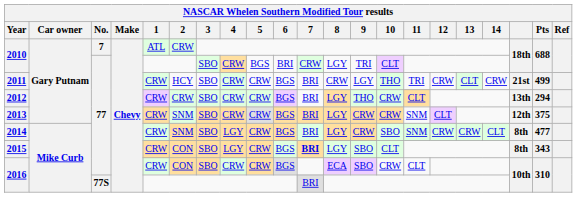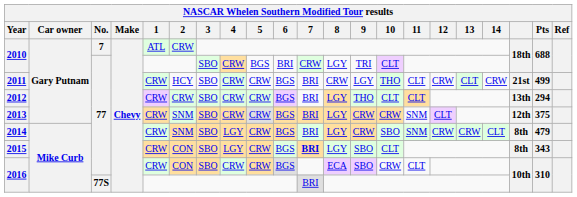 <table class="wikitable" style="text-align:center; font-size:75%">
 <tr>
 <th colspan=21><a href='#'>NASCAR Whelen Southern Modified Tour</a> results</th>
 </tr>
 <tr>
 <th>Year</th>
 <th>Car owner</th>
 <th>No.</th>
 <th>Make</th>
 <th>1</th>
 <th>2</th>
 <th>3</th>
 <th>4</th>
 <th>5</th>
 <th>6</th>
 <th>7</th>
 <th>8</th>
 <th>9</th>
 <th>10</th>
 <th>11</th>
 <th>12</th>
 <th>13</th>
 <th>14</th>
 <th></th>
 <th>Pts</th>
 <th>Ref</th>
 </tr>
 <tr>
 <th rowspan=2><a href='#'>2010</a></th>
 <th rowspan=5>Gary Putnam</th>
 <th>7</th>
 <th rowspan=9><a href='#'>Chevy</a></th>
 <td style="background:#DFFFDF;"><a href='#'>ATL</a><br></td>
 <td style="background:#DFFFDF;"><a href='#'>CRW</a><br></td>
 <td colspan=12></td>
 <th rowspan=2>18th</th>
 <th rowspan=2>688</th>
 <th rowspan=2></th>
 </tr>
 <tr>
 <th rowspan=7>77</th>
 <td colspan=2></td>
 <td style="background:#DFFFDF;"><a href='#'>SBO</a><br></td>
 <td style="background:#FFDF9F;"><a href='#'>CRW</a><br></td>
 <td><a href='#'>BGS</a></td>
 <td><a href='#'>BRI</a></td>
 <td style="background:#DFFFDF;"><a href='#'>CRW</a><br></td>
 <td><a href='#'>LGY</a></td>
 <td><a href='#'>TRI</a></td>
 <td style="background:#EFCFFF;"><a href='#'>CLT</a><br></td>
 <td colspan=4></td>
 </tr>
 <tr>
 <th><a href='#'>2011</a></th>
 <td style="background:#DFFFDF;"><a href='#'>CRW</a><br></td>
 <td><a href='#'>HCY</a></td>
 <td><a href='#'>SBO</a></td>
 <td style="background:#DFFFDF;"><a href='#'>CRW</a><br></td>
 <td><a href='#'>CRW</a></td>
 <td><a href='#'>BGS</a></td>
 <td><a href='#'>BRI</a></td>
 <td><a href='#'>CRW</a></td>
 <td><a href='#'>LGY</a></td>
 <td style="background:#DFFFDF;"><a href='#'>THO</a><br></td>
-<td><a href='#'>TRI</a></td>
+<td><a href='#'>CLT</a></td>
 <td><a href='#'>CRW</a></td>
 <td style="background:#DFFFDF;"><a href='#'>CLT</a><br></td>
 <td><a href='#'>CRW</a></td>
 <th>21st</th>
 <th>499</th>
 <th></th>
 </tr>
 <tr>
 <th><a href='#'>2012</a></th>
 <td style="background:#EFCFFF;"><a href='#'>CRW</a><br></td>
 <td style="background:#DFFFDF;"><a href='#'>CRW</a><br></td>
 <td style="background:#DFFFDF;"><a href='#'>SBO</a><br></td>
 <td style="background:#DFFFDF;"><a href='#'>CRW</a><br></td>
 <td style="background:#DFFFDF;"><a href='#'>CRW</a><br></td>
 <td style="background:#EFCFFF;"><a href='#'>BGS</a><br></td>
 <td><a href='#'>BRI</a></td>
 <td style="background:#FFDF9F;"><a href='#'>LGY</a><br></td>
 <td style="background:#DFFFDF;"><a href='#'>THO</a><br></td>
-<td style="background:#DFFFDF;"><a href='#'>CRW</a><br></td>
+<td style="background:#DFFFDF;"><a href='#'>CLT</a><br></td>
 <td style="background:#FFDF9F;"><a href='#'>CLT</a><br></td>
 <td colspan=3></td>
 <th>13th</th>
 <th>294</th>
 <th></th>
 </tr>
 <tr>
 <th><a href='#'>2013</a></th>
 <td style="background:#FFDF9F;"><a href='#'>CRW</a><br></td>
 <td style="background:#DFFFDF;"><a href='#'>SNM</a><br></td>
 <td style="background:#FFDF9F;"><a href='#'>SBO</a><br></td>
 <td style="background:#FFDF9F;"><a href='#'>CRW</a><br></td>
 <td style="background:#DFDFDF;"><a href='#'>CRW</a><br></td>
 <td style="background:#FFDF9F;"><a href='#'>BGS</a><br></td>
 <td style="background:#FFDF9F;"><a href='#'>BRI</a><br></td>
 <td style="background:#FFDF9F;"><a href='#'>LGY</a><br></td>
 <td style="background:#FFDF9F;"><a href='#'>CRW</a><br></td>
 <td style="background:#FFDF9F;"><a href='#'>CRW</a><br></td>
 <td><a href='#'>SNM</a></td>
 <td style="background:#EFCFFF;"><a href='#'>CLT</a><br></td>
 <td colspan=2></td>
 <th>12th</th>
 <th>375</th>
 <th></th>
 </tr>
 <tr>
 <th><a href='#'>2014</a></th>
 <th rowspan=4><a href='#'>Mike Curb</a></th>
 <td style="background:#DFFFDF;"><a href='#'>CRW</a><br></td>
 <td style="background:#FFDF9F;"><a href='#'>SNM</a><br></td>
 <td style="background:#FFDF9F;"><a href='#'>SBO</a><br></td>
 <td style="background:#FFDF9F;"><a href='#'>LGY</a><br></td>
 <td style="background:#FFDF9F;"><a href='#'>CRW</a><br></td>
 <td style="background:#FFDF9F;"><a href='#'>BGS</a><br></td>
 <td style="background:#DFFFDF;"><a href='#'>BRI</a><br></td>
 <td style="background:#FFDF9F;"><a href='#'>LGY</a><br></td>
 <td style="background:#FFDF9F;"><a href='#'>CRW</a><br></td>
 <td style="background:#DFFFDF;"><a href='#'>SBO</a><br></td>
 <td style="background:#DFFFDF;"><a href='#'>SNM</a><br></td>
 <td style="background:#DFFFDF;"><a href='#'>CRW</a><br></td>
 <td style="background:#DFFFDF;"><a href='#'>CRW</a><br></td>
 <td style="background:#DFFFDF;"><a href='#'>CLT</a><br></td>
 <th>8th</th>
-<th>477</th>
+<th>479</th>
 <th></th>
 </tr>
 <tr>
 <th><a href='#'>2015</a></th>
 <td style="background:#FFDF9F;"><a href='#'>CRW</a><br></td>
 <td style="background:#FFDF9F;"><a href='#'>CON</a><br></td>
 <td style="background:#FFDF9F;"><a href='#'>SBO</a><br></td>
 <td style="background:#FFDF9F;"><a href='#'>LGY</a><br></td>
 <td style="background:#FFDF9F;"><a href='#'>CRW</a><br></td>
 <td style="background:#DFFFDF;"><a href='#'>BGS</a><br></td>
 <td style="background:#FFDF9F;"><strong><a href='#'>BRI</a></strong><br></td>
 <td style="background:#DFFFDF;"><a href='#'>LGY</a><br></td>
 <td style="background:#DFFFDF;"><a href='#'>SBO</a><br></td>
 <td style="background:#DFFFDF;"><a href='#'>CLT</a><br></td>
 <td colspan=4></td>
 <th>8th</th>
 <th>343</th>
 <th></th>
 </tr>
 <tr>
 <th rowspan=2><a href='#'>2016</a></th>
 <td style="background:#DFFFDF;"><a href='#'>CRW</a><br></td>
 <td style="background:#FFDF9F;"><a href='#'>CON</a><br></td>
 <td style="background:#FFDF9F;"><a href='#'>SBO</a><br></td>
 <td style="background:#DFFFDF;"><a href='#'>CRW</a><br></td>
 <td style="background:#FFDF9F;"><a href='#'>CRW</a><br></td>
 <td style="background:#DFDFDF;"><a href='#'>BGS</a><br></td>
 <td></td>
 <td style="background:#EFCFFF;"><a href='#'>ECA</a><br></td>
 <td style="background:#EFCFFF;"><a href='#'>SBO</a><br></td>
 <td><a href='#'>CRW</a></td>
 <td><a href='#'>CLT</a></td>
 <td colspan=3></td>
 <th rowspan=2>10th</th>
 <th rowspan=2>310</th>
 <th rowspan=2></th>
 </tr>
 <tr>
 <th>77S</th>
 <td colspan=6></td>
 <td style="background:#DFDFDF;"><a href='#'>BRI</a><br></td>
 <td colspan=7></td>
 </tr>
 </table>
